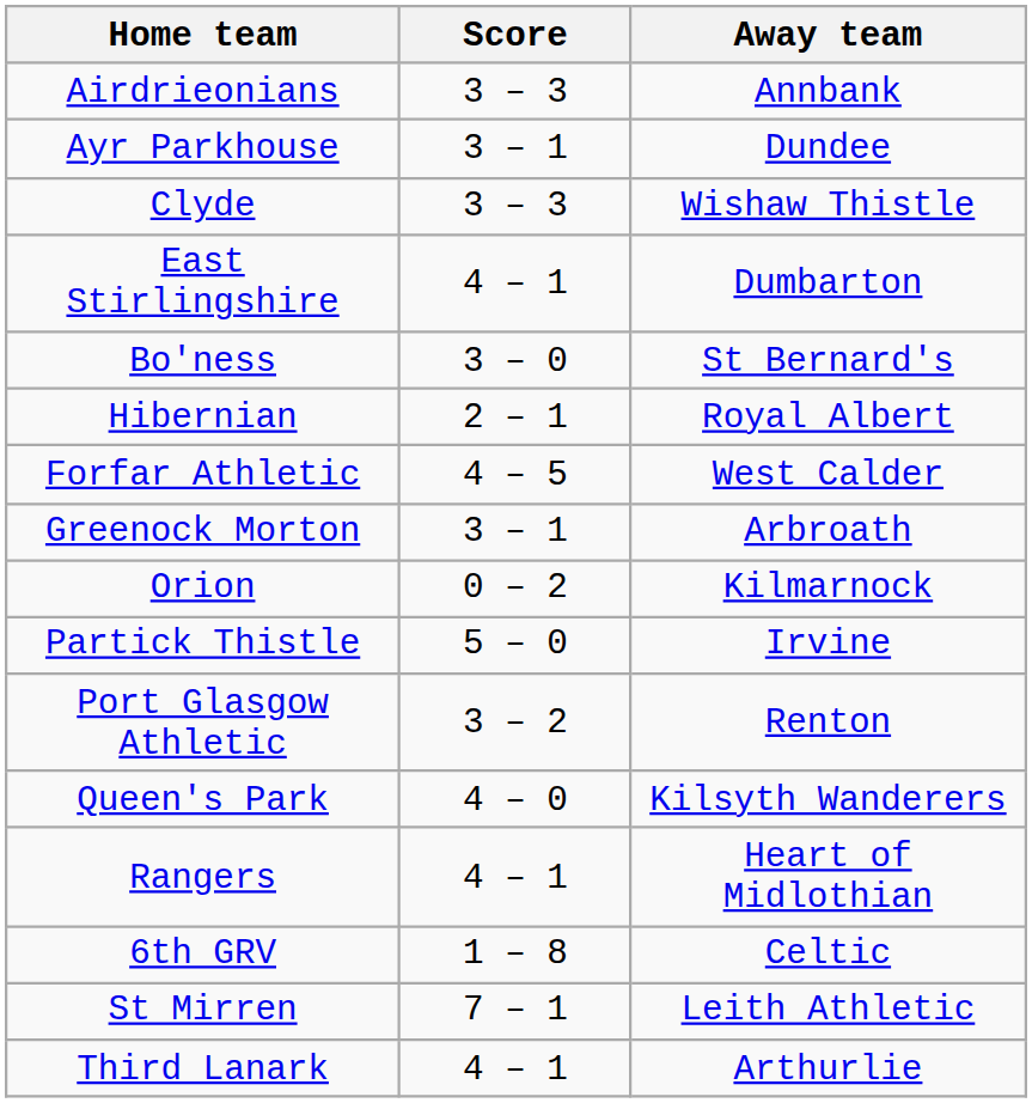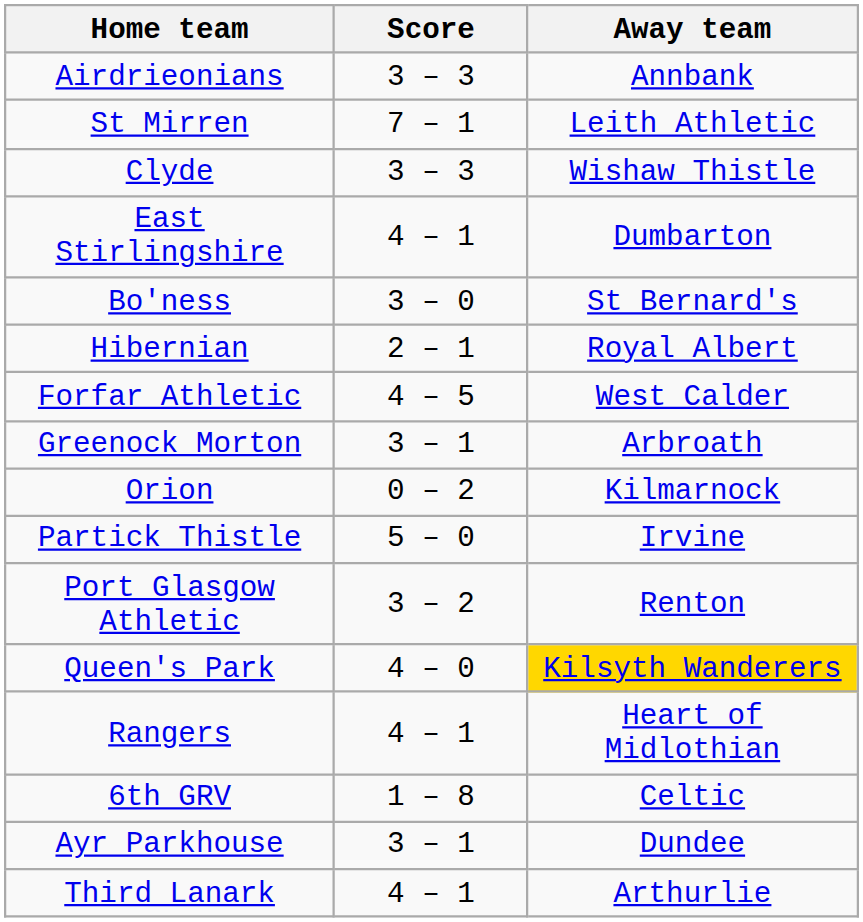 <table class="wikitable" style="text-align: center">
 <tr>
 <th width=140>Home team</th>
 <th width=80>Score</th>
 <th width=140>Away team</th>
 </tr>
 <tr>
 <td><a href='#'>Airdrieonians</a></td>
 <td>3 – 3</td>
 <td><a href='#'>Annbank</a></td>
 </tr>
 <tr>
-<td><a href='#'>Ayr Parkhouse</a></td>
-<td>3 – 1</td>
-<td><a href='#'>Dundee</a></td>
+<td><a href='#'>St Mirren</a></td>
+<td>7 – 1</td>
+<td><a href='#'>Leith Athletic</a></td>
 </tr>
 <tr>
 <td><a href='#'>Clyde</a></td>
 <td>3 – 3</td>
 <td><a href='#'>Wishaw Thistle</a></td>
 </tr>
 <tr>
 <td><a href='#'>East Stirlingshire</a></td>
 <td>4 – 1</td>
 <td><a href='#'>Dumbarton</a></td>
 </tr>
 <tr>
 <td><a href='#'>Bo'ness</a></td>
 <td>3 – 0</td>
 <td><a href='#'>St Bernard's</a></td>
 </tr>
 <tr>
 <td><a href='#'>Hibernian</a></td>
 <td>2 – 1</td>
 <td><a href='#'>Royal Albert</a></td>
 </tr>
 <tr>
 <td><a href='#'>Forfar Athletic</a></td>
 <td>4 – 5</td>
 <td><a href='#'>West Calder</a></td>
 </tr>
 <tr>
 <td><a href='#'>Greenock Morton</a></td>
 <td>3 – 1</td>
 <td><a href='#'>Arbroath</a></td>
 </tr>
 <tr>
 <td><a href='#'>Orion</a></td>
 <td>0 – 2</td>
 <td><a href='#'>Kilmarnock</a></td>
 </tr>
 <tr>
 <td><a href='#'>Partick Thistle</a></td>
 <td>5 – 0</td>
 <td><a href='#'>Irvine</a></td>
 </tr>
 <tr>
 <td><a href='#'>Port Glasgow Athletic</a></td>
 <td>3 – 2</td>
 <td><a href='#'>Renton</a></td>
 </tr>
 <tr>
 <td><a href='#'>Queen's Park</a></td>
 <td>4 – 0</td>
-<td><a href='#'>Kilsyth Wanderers</a></td>
+<td style="background: gold;"><a href='#'>Kilsyth Wanderers</a></td>
 </tr>
 <tr>
 <td><a href='#'>Rangers</a></td>
 <td>4 – 1</td>
 <td><a href='#'>Heart of Midlothian</a></td>
 </tr>
 <tr>
 <td><a href='#'>6th GRV</a></td>
 <td>1 – 8</td>
 <td><a href='#'>Celtic</a></td>
 </tr>
 <tr>
-<td><a href='#'>St Mirren</a></td>
-<td>7 – 1</td>
-<td><a href='#'>Leith Athletic</a></td>
+<td><a href='#'>Ayr Parkhouse</a></td>
+<td>3 – 1</td>
+<td><a href='#'>Dundee</a></td>
 </tr>
 <tr>
 <td><a href='#'>Third Lanark</a></td>
 <td>4 – 1</td>
 <td><a href='#'>Arthurlie</a></td>
 </tr>
 </table>
